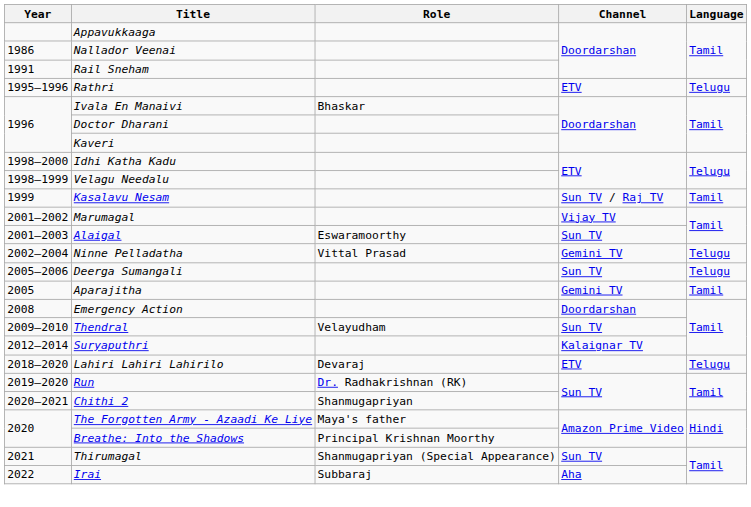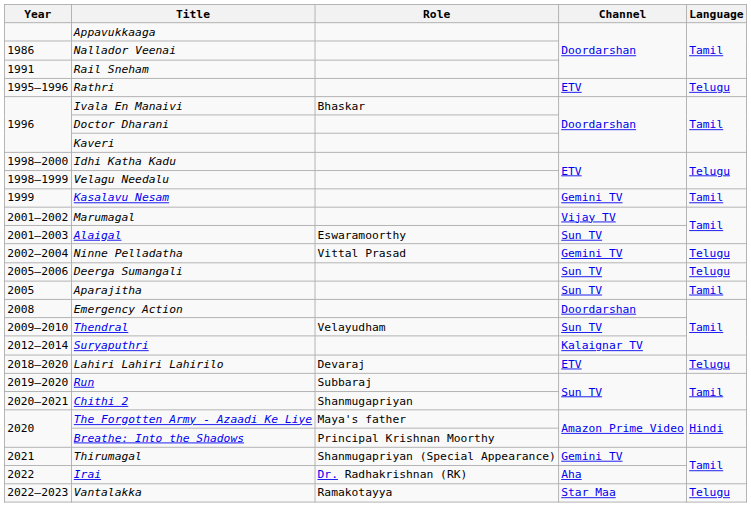 <table class="wikitable sortable">
 <tr>
 <th>Year</th>
 <th>Title</th>
 <th>Role</th>
 <th>Channel</th>
 <th>Language</th>
 </tr>
 <tr>
 <td></td>
 <td><em>Appavukkaaga</em></td>
 <td></td>
 <td rowspan="3"><a href='#'>Doordarshan</a></td>
 <td rowspan="3"><a href='#'>Tamil</a></td>
 </tr>
 <tr>
 <td>1986</td>
 <td><em>Nallador Veenai</em></td>
 <td></td>
 </tr>
 <tr>
 <td>1991</td>
 <td><em>Rail Sneham</em></td>
 <td></td>
 </tr>
 <tr>
 <td>1995–1996</td>
 <td><em>Rathri</em></td>
 <td></td>
 <td><a href='#'>ETV</a></td>
 <td><a href='#'>Telugu</a></td>
 </tr>
 <tr>
 <td rowspan="3">1996</td>
 <td><em>Ivala En Manaivi</em></td>
 <td>Bhaskar</td>
 <td rowspan="3"><a href='#'>Doordarshan</a></td>
 <td rowspan="3"><a href='#'>Tamil</a></td>
 </tr>
 <tr>
 <td><em>Doctor Dharani</em></td>
 <td></td>
 </tr>
 <tr>
 <td><em>Kaveri</em></td>
 <td></td>
 </tr>
 <tr>
 <td>1998–2000</td>
 <td><em>Idhi Katha Kadu</em></td>
 <td></td>
 <td rowspan="2"><a href='#'>ETV</a></td>
 <td rowspan="2"><a href='#'>Telugu</a></td>
 </tr>
 <tr>
 <td>1998–1999</td>
 <td><em>Velagu Needalu</em></td>
 <td></td>
 </tr>
 <tr>
 <td>1999</td>
 <td><em><a href='#'>Kasalavu Nesam</a></em></td>
 <td></td>
-<td><a href='#'>Sun TV</a> / <a href='#'>Raj TV</a></td>
+<td><a href='#'>Gemini TV</a></td>
 <td><a href='#'>Tamil</a></td>
 </tr>
 <tr>
 <td>2001–2002</td>
 <td><em>Marumagal</em></td>
 <td></td>
 <td><a href='#'>Vijay TV</a></td>
 <td rowspan="2"><a href='#'>Tamil</a></td>
 </tr>
 <tr>
 <td>2001–2003</td>
 <td><em><a href='#'>Alaigal</a></em></td>
 <td>Eswaramoorthy</td>
 <td><a href='#'>Sun TV</a></td>
 </tr>
 <tr>
 <td>2002–2004</td>
 <td><em>Ninne Pelladatha</em></td>
 <td>Vittal Prasad</td>
 <td><a href='#'>Gemini TV</a></td>
 <td><a href='#'>Telugu</a></td>
 </tr>
 <tr>
 <td>2005–2006</td>
 <td><em>Deerga Sumangali</em></td>
 <td></td>
 <td><a href='#'>Sun TV</a></td>
 <td><a href='#'>Telugu</a></td>
 </tr>
 <tr>
 <td>2005</td>
 <td><em>Aparajitha</em></td>
 <td></td>
-<td><a href='#'>Gemini TV</a></td>
+<td><a href='#'>Sun TV</a></td>
 <td><a href='#'>Tamil</a></td>
 </tr>
 <tr>
 <td>2008</td>
 <td><em>Emergency Action</em></td>
 <td></td>
 <td><a href='#'>Doordarshan</a></td>
 <td rowspan="3"><a href='#'>Tamil</a></td>
 </tr>
 <tr>
 <td>2009–2010</td>
 <td><em><a href='#'>Thendral</a></em></td>
 <td>Velayudham</td>
 <td><a href='#'>Sun TV</a></td>
 </tr>
 <tr>
 <td>2012–2014</td>
 <td><em><a href='#'>Suryaputhri</a></em></td>
 <td></td>
 <td><a href='#'>Kalaignar TV</a></td>
 </tr>
 <tr>
 <td>2018–2020</td>
 <td><em>Lahiri Lahiri Lahirilo</em></td>
 <td>Devaraj</td>
 <td><a href='#'>ETV</a></td>
 <td><a href='#'>Telugu</a></td>
 </tr>
 <tr>
 <td>2019–2020</td>
 <td><em><a href='#'>Run</a></em></td>
-<td><a href='#'>Dr.</a> Radhakrishnan (RK)</td>
+<td>Subbaraj</td>
 <td rowspan="2"><a href='#'>Sun TV</a></td>
 <td rowspan="2"><a href='#'>Tamil</a></td>
 </tr>
 <tr>
 <td>2020–2021</td>
 <td><em><a href='#'>Chithi 2</a></em></td>
 <td>Shanmugapriyan</td>
 </tr>
 <tr>
 <td rowspan="2">2020</td>
 <td><em><a href='#'>The Forgotten Army - Azaadi Ke Liye</a></em></td>
 <td>Maya's father</td>
 <td rowspan="2"><a href='#'>Amazon Prime Video</a></td>
 <td rowspan="2"><a href='#'>Hindi</a></td>
 </tr>
 <tr>
 <td><em><a href='#'>Breathe: Into the Shadows</a></em></td>
 <td>Principal Krishnan Moorthy</td>
 </tr>
 <tr>
 <td>2021</td>
 <td><em>Thirumagal</em></td>
 <td>Shanmugapriyan (Special Appearance)</td>
-<td><a href='#'>Sun TV</a></td>
+<td><a href='#'>Gemini TV</a></td>
 <td rowspan="2"><a href='#'>Tamil</a></td>
 </tr>
 <tr>
 <td>2022</td>
 <td><em><a href='#'>Irai</a></em></td>
-<td>Subbaraj</td>
+<td><a href='#'>Dr.</a> Radhakrishnan (RK)</td>
 <td><a href='#'>Aha</a></td>
 </tr>
+<tr>
+<td>2022–2023</td>
+<td><em>Vantalakka</em></td>
+<td>Ramakotayya</td>
+<td><a href='#'>Star Maa</a></td>
+<td><a href='#'>Telugu</a></td>
+</tr>
 </table>
